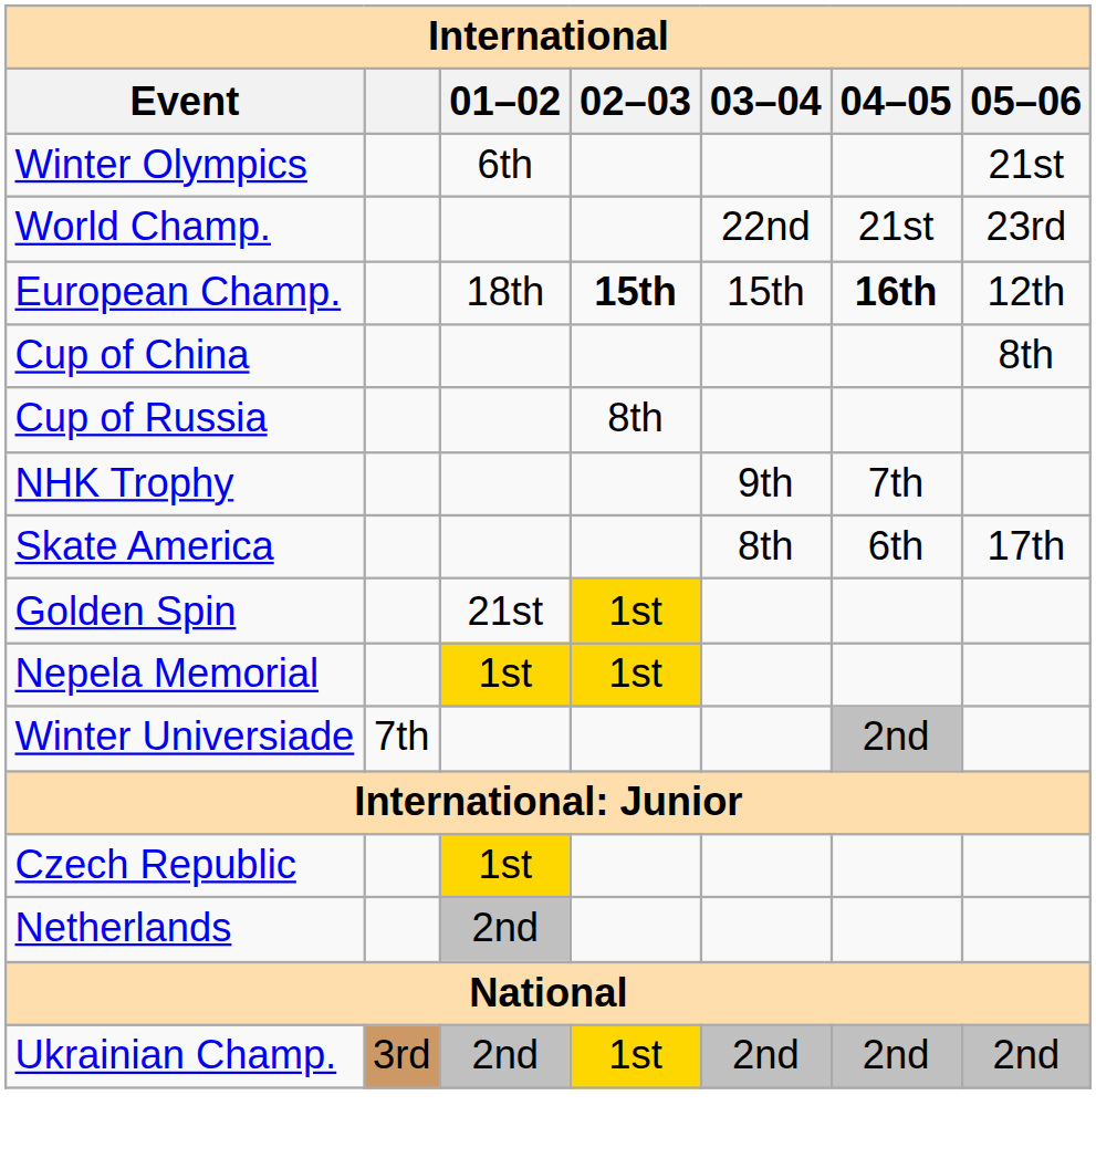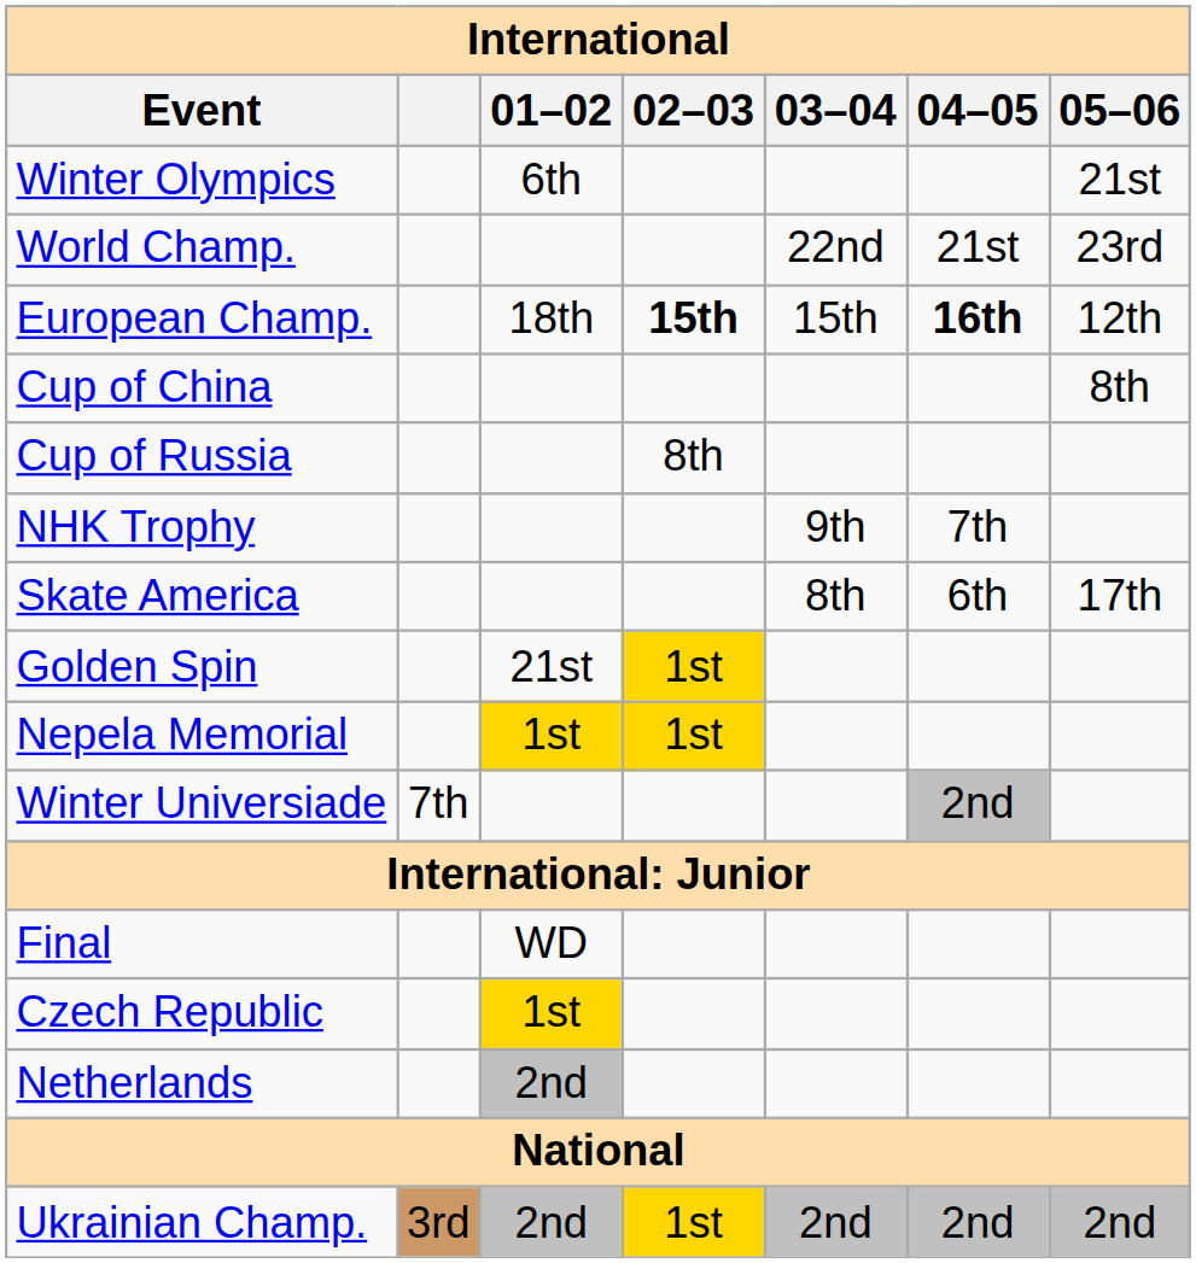 <table class="wikitable" style="text-align:center">
 <tr>
 <th colspan="7" style="background:#ffdead; text-align:center;">International</th>
 </tr>
 <tr>
 <th>Event</th>
 <th></th>
 <th>01–02</th>
 <th>02–03</th>
 <th>03–04</th>
 <th>04–05</th>
 <th>05–06</th>
 </tr>
 <tr>
 <td align=left><a href='#'>Winter Olympics</a></td>
 <td></td>
 <td>6th</td>
 <td></td>
 <td></td>
 <td></td>
 <td>21st</td>
 </tr>
 <tr>
 <td align=left><a href='#'>World Champ.</a></td>
 <td></td>
 <td></td>
 <td></td>
 <td>22nd</td>
 <td>21st</td>
 <td>23rd</td>
 </tr>
 <tr>
 <td align=left><a href='#'>European Champ.</a></td>
 <td></td>
 <td>18th</td>
 <td><strong>15th</strong></td>
 <td>15th</td>
 <td><strong>16th</strong></td>
 <td>12th</td>
 </tr>
 <tr>
 <td align=left> <a href='#'>Cup of China</a></td>
 <td></td>
 <td></td>
 <td></td>
 <td></td>
 <td></td>
 <td>8th</td>
 </tr>
 <tr>
 <td align=left> <a href='#'>Cup of Russia</a></td>
 <td></td>
 <td></td>
 <td>8th</td>
 <td></td>
 <td></td>
 <td></td>
 </tr>
 <tr>
 <td align=left> <a href='#'>NHK Trophy</a></td>
 <td></td>
 <td></td>
 <td></td>
 <td>9th</td>
 <td>7th</td>
 <td></td>
 </tr>
 <tr>
 <td align=left> <a href='#'>Skate America</a></td>
 <td></td>
 <td></td>
 <td></td>
 <td>8th</td>
 <td>6th</td>
 <td>17th</td>
 </tr>
 <tr>
 <td align=left><a href='#'>Golden Spin</a></td>
 <td></td>
 <td>21st</td>
 <td bgcolor=gold>1st</td>
 <td></td>
 <td></td>
 <td></td>
 </tr>
 <tr>
 <td align=left><a href='#'>Nepela Memorial</a></td>
 <td></td>
 <td bgcolor=gold>1st</td>
 <td bgcolor=gold>1st</td>
 <td></td>
 <td></td>
 <td></td>
 </tr>
 <tr>
 <td align=left><a href='#'>Winter Universiade</a></td>
 <td>7th</td>
 <td></td>
 <td></td>
 <td></td>
 <td bgcolor=silver>2nd</td>
 <td></td>
 </tr>
 <tr>
 <th colspan="7" style="background:#ffdead; text-align:center;">International: Junior</th>
 </tr>
 <tr>
+<td align=left> <a href='#'>Final</a></td>
+<td></td>
+<td>WD</td>
+<td></td>
+<td></td>
+<td></td>
+<td></td>
+</tr>
+<tr>
 <td align=left> <a href='#'>Czech Republic</a></td>
 <td></td>
 <td bgcolor=gold>1st</td>
 <td></td>
 <td></td>
 <td></td>
 <td></td>
 </tr>
 <tr>
 <td align=left> <a href='#'>Netherlands</a></td>
 <td></td>
 <td bgcolor=silver>2nd</td>
 <td></td>
 <td></td>
 <td></td>
 <td></td>
 </tr>
 <tr>
 <th colspan="7" style="background:#ffdead; text-align:center;">National</th>
 </tr>
 <tr>
 <td align=left><a href='#'>Ukrainian Champ.</a></td>
 <td bgcolor=cc9966>3rd</td>
 <td bgcolor=silver>2nd</td>
 <td bgcolor=gold>1st</td>
 <td bgcolor=silver>2nd</td>
 <td bgcolor=silver>2nd</td>
 <td bgcolor=silver>2nd</td>
 </tr>
 </table>
